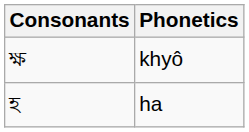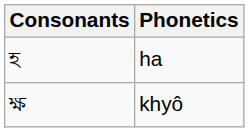 <table class="wikitable">
 <tr>
 <th>Consonants</th>
 <th>Phonetics</th>
 </tr>
 <tr>
+<td>হ</td>
+<td>ha</td>
+</tr>
+<tr>
 <td>ক্ষ</td>
 <td>khyô</td>
 </tr>
-<tr>
-<td>হ</td>
-<td>ha</td>
-</tr>
 </table>
